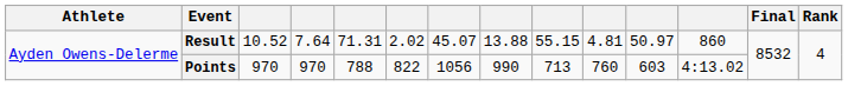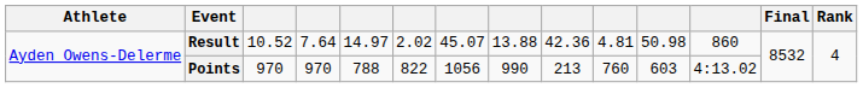 <table class="wikitable" style="font-size:90%">
 <tr>
 <th>Athlete</th>
 <th>Event</th>
 <th></th>
 <th></th>
 <th></th>
 <th></th>
 <th></th>
 <th></th>
 <th></th>
 <th></th>
 <th></th>
 <th></th>
 <th>Final</th>
 <th>Rank</th>
 </tr>
 <tr align=center>
 <td rowspan=2 align=left><a href='#'>Ayden Owens-Delerme</a></td>
 <th style="font-size:95%">Result</th>
 <td>10.52</td>
 <td>7.64 </td>
-<td>71.31</td>
+<td>14.97</td>
 <td>2.02</td>
 <td>45.07 </td>
 <td>13.88</td>
-<td>55.15</td>
+<td>42.36</td>
 <td>4.81</td>
-<td>50.97</td>
+<td>50.98</td>
 <td>860</td>
 <td rowspan=2>8532 <strong></strong></td>
 <td rowspan=2>4</td>
 </tr>
 <tr align=center>
 <th style="font-size:95%">Points</th>
 <td>970</td>
 <td>970</td>
 <td>788</td>
 <td>822</td>
 <td>1056</td>
 <td>990</td>
-<td>713</td>
+<td>213</td>
 <td>760</td>
 <td>603</td>
 <td>4:13.02 </td>
 </tr>
 </table>
